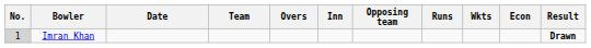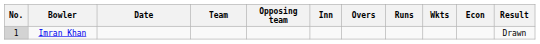 <table class="wikitable sortable" style="font-size: 100%">
 <tr align=center>
 <th scope="col" width="38">No.</th>
 <th scope="col" width="145">Bowler</th>
 <th scope="col" width="220">Date</th>
 <th scope="col" width="120">Team</th>
+<th scope="col" width="120">Opposing team</th>
+<th scope="col" width="60">Inn</th>
 <th scope="col" width="82">Overs</th>
-<th scope="col" width="60">Inn</th>
-<th scope="col" width="120">Opposing team</th>
 <th scope="col" width="70">Runs</th>
 <th scope="col" width="60">Wkts</th>
 <th scope="col" width="70">Econ</th>
 <th scope="col" width="70">Result</th>
 </tr>
 <tr align="center">
 <td scope="row" style="background: lightgrey;">1</td>
 <td><a href='#'>Imran Khan</a></td>
 <td></td>
 <td></td>
 <td></td>
 <td></td>
 <td></td>
 <td></td>
 <td></td>
 <td></td>
-<td><strong>Drawn</strong></td>
+<td>Drawn</td>
 </tr>
 </table>
